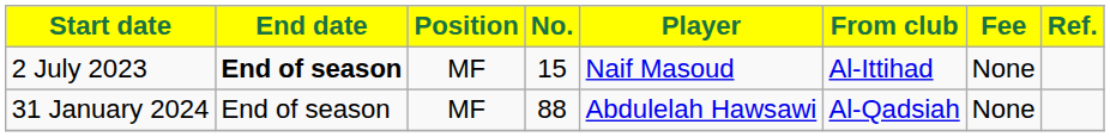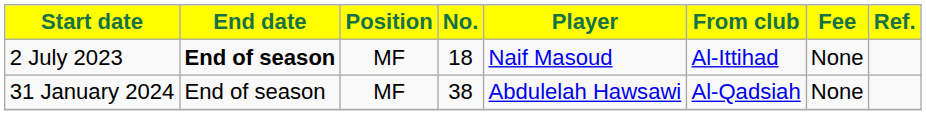 <table class="wikitable sortable">
 <tr>
 <th style="background:#FFFF00; color:#177245;">Start date</th>
 <th style="background:#FFFF00; color:#177245;">End date</th>
 <th style="background:#FFFF00; color:#177245;">Position</th>
 <th style="background:#FFFF00; color:#177245;">No.</th>
 <th style="background:#FFFF00; color:#177245;">Player</th>
 <th style="background:#FFFF00; color:#177245;">From club</th>
 <th style="background:#FFFF00; color:#177245;">Fee</th>
 <th style="background:#FFFF00; color:#177245;">Ref.</th>
 </tr>
 <tr>
 <td>2 July 2023</td>
 <td><strong>End of season</strong></td>
 <td style="text-align:center;">MF</td>
-<td style="text-align:center;">15</td>
+<td style="text-align:center;">18</td>
 <td style="text-align:left;"> <a href='#'>Naif Masoud</a></td>
 <td style="text-align:left;"> <a href='#'>Al-Ittihad</a></td>
 <td>None</td>
 <td></td>
 </tr>
 <tr>
 <td>31 January 2024</td>
 <td>End of season</td>
 <td style="text-align:center;">MF</td>
-<td style="text-align:center;">88</td>
+<td style="text-align:center;">38</td>
 <td style="text-align:left;"> <a href='#'>Abdulelah Hawsawi</a></td>
 <td style="text-align:left;"> <a href='#'>Al-Qadsiah</a></td>
 <td>None</td>
 <td></td>
 </tr>
 <tr>
 </tr>
 </table>
